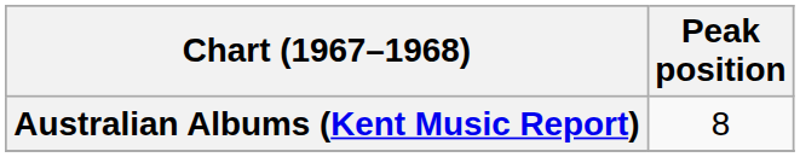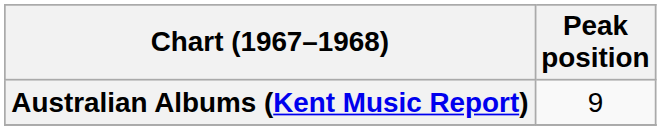 <table class="wikitable sortable plainrowheaders" style="text-align:center">
 <tr>
 <th scope="col">Chart (1967–1968)</th>
 <th scope="col">Peak<br> position</th>
 </tr>
 <tr>
 <th scope="row">Australian Albums (<a href='#'>Kent Music Report</a>)</th>
-<td align="center">8</td>
+<td align="center">9</td>
 </tr>
 <tr>
 </tr>
 <tr>
 </tr>
 </table>
